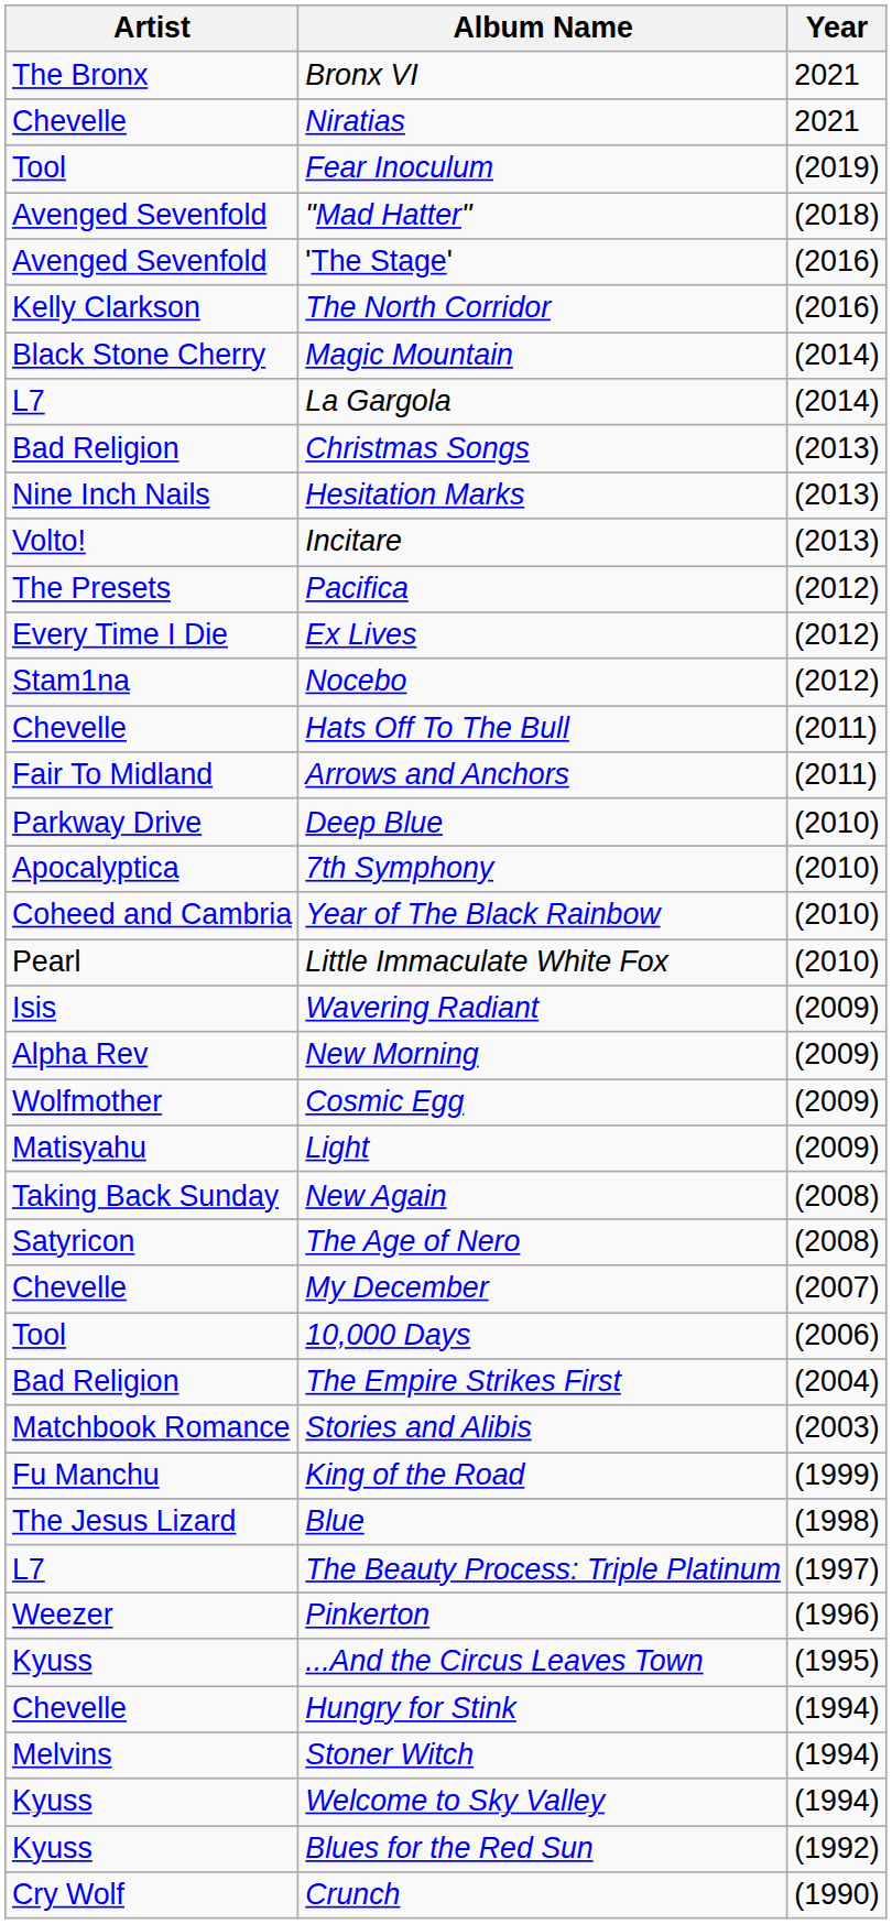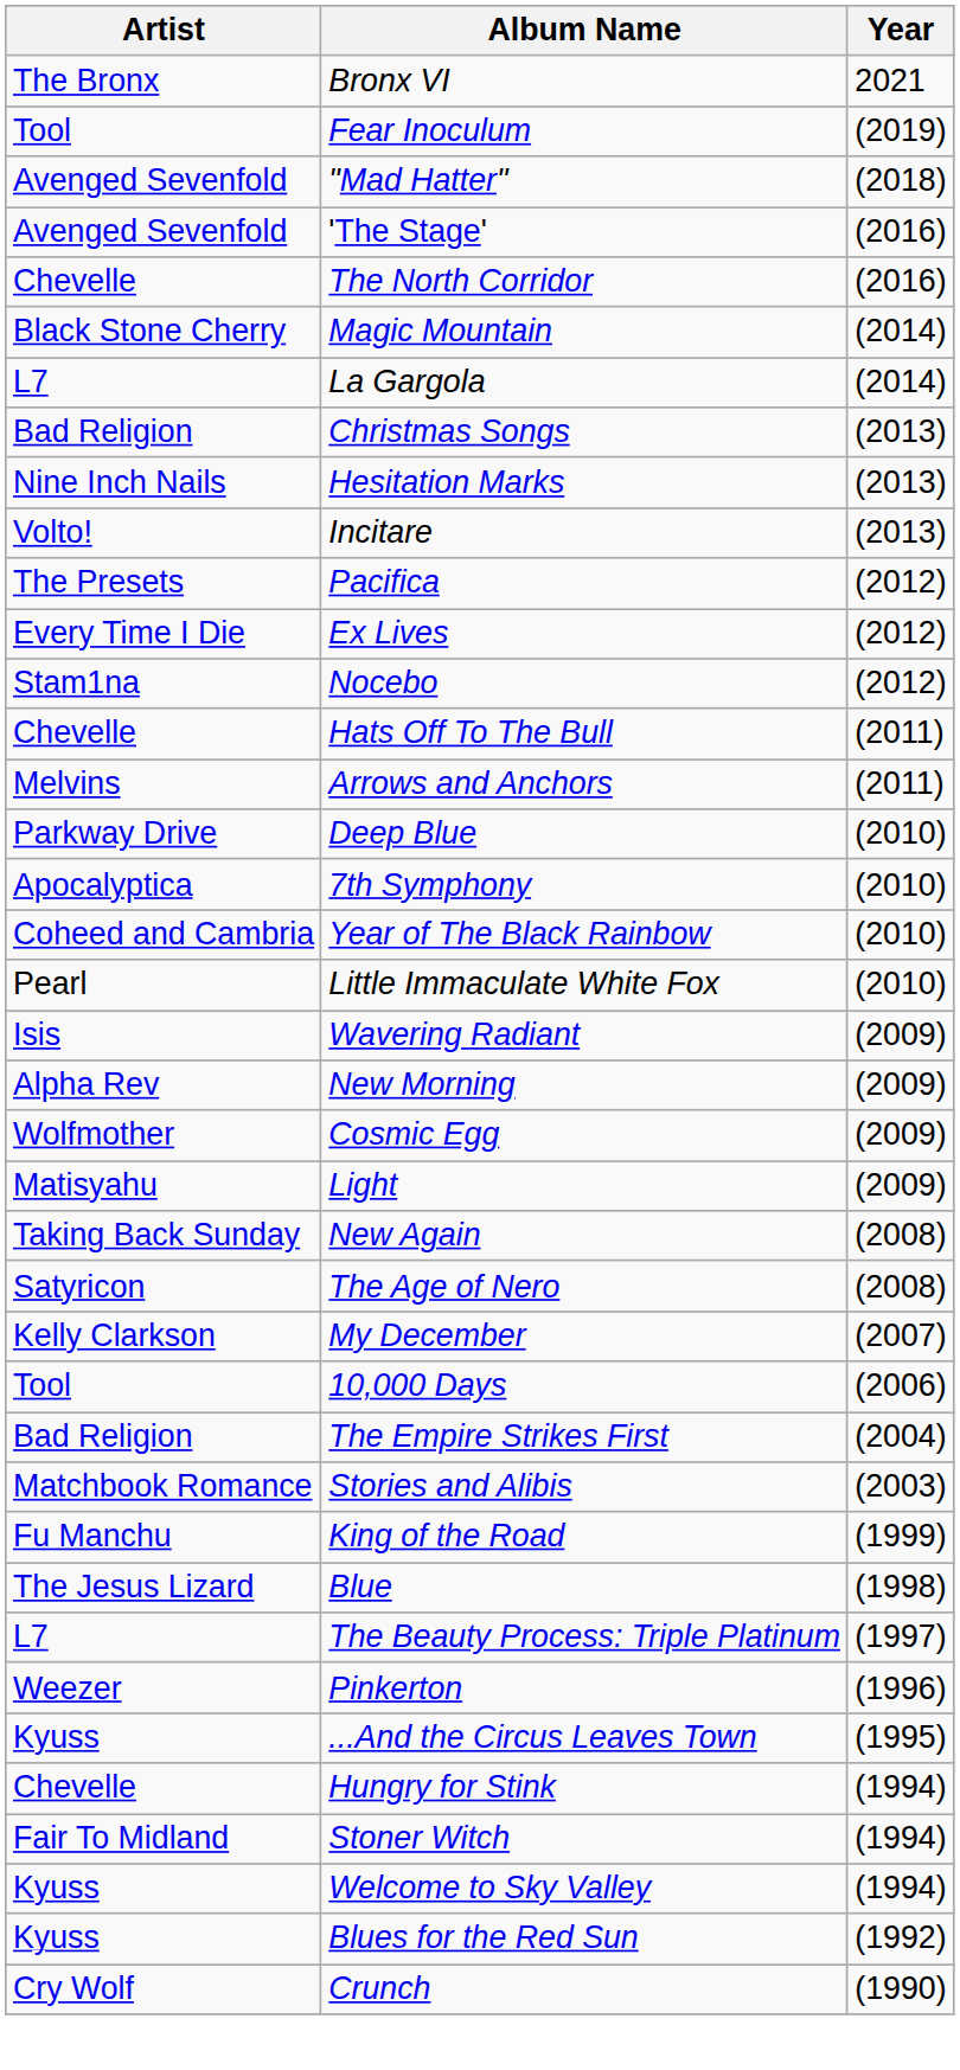 <table class="wikitable sortable" border="1">
 <tr>
 <th>Artist</th>
 <th>Album Name</th>
 <th>Year</th>
 </tr>
 <tr>
 <td><a href='#'>The Bronx</a></td>
 <td><em>Bronx VI</em></td>
-<td>2021</td>
-</tr>
-<tr>
-<td><a href='#'>Chevelle</a></td>
-<td><em><a href='#'>Niratias</a></em></td>
 <td>2021</td>
 </tr>
 <tr>
 <td><a href='#'>Tool</a></td>
 <td><em><a href='#'>Fear Inoculum</a></em></td>
 <td>(2019)</td>
 </tr>
 <tr>
 <td><a href='#'>Avenged Sevenfold</a></td>
 <td><em>"<a href='#'>Mad Hatter</a>"</em></td>
 <td>(2018)</td>
 </tr>
 <tr>
 <td><a href='#'>Avenged Sevenfold</a></td>
 <td>'<a href='#'>The Stage</a>'</td>
 <td>(2016)</td>
 </tr>
 <tr>
-<td><a href='#'>Kelly Clarkson</a></td>
+<td><a href='#'>Chevelle</a></td>
 <td><em><a href='#'>The North Corridor</a></em></td>
 <td>(2016)</td>
 </tr>
 <tr>
 <td><a href='#'>Black Stone Cherry</a></td>
 <td><em><a href='#'>Magic Mountain</a></em></td>
 <td>(2014)</td>
 </tr>
 <tr>
 <td><a href='#'>L7</a></td>
 <td><em>La Gargola</em></td>
 <td>(2014)</td>
 </tr>
 <tr>
 <td><a href='#'>Bad Religion</a></td>
 <td><em><a href='#'>Christmas Songs</a></em></td>
 <td>(2013)</td>
 </tr>
 <tr>
 <td><a href='#'>Nine Inch Nails</a></td>
 <td><em><a href='#'>Hesitation Marks</a></em></td>
 <td>(2013)</td>
 </tr>
 <tr>
 <td><a href='#'>Volto!</a></td>
 <td><em>Incitare</em></td>
 <td>(2013)</td>
 </tr>
 <tr>
 <td><a href='#'>The Presets</a></td>
 <td><em><a href='#'>Pacifica</a></em></td>
 <td>(2012)</td>
 </tr>
 <tr>
 <td><a href='#'>Every Time I Die</a></td>
 <td><em><a href='#'>Ex Lives</a></em></td>
 <td>(2012)</td>
 </tr>
 <tr>
 <td><a href='#'>Stam1na</a></td>
 <td><em><a href='#'>Nocebo</a></em></td>
 <td>(2012)</td>
 </tr>
 <tr>
 <td><a href='#'>Chevelle</a></td>
 <td><em><a href='#'>Hats Off To The Bull</a></em></td>
 <td>(2011)</td>
 </tr>
 <tr>
-<td><a href='#'>Fair To Midland</a></td>
+<td><a href='#'>Melvins</a></td>
 <td><em><a href='#'>Arrows and Anchors</a></em></td>
 <td>(2011)</td>
 </tr>
 <tr>
 <td><a href='#'>Parkway Drive</a></td>
 <td><em><a href='#'>Deep Blue</a></em></td>
 <td>(2010)</td>
 </tr>
 <tr>
 <td><a href='#'>Apocalyptica</a></td>
 <td><em><a href='#'>7th Symphony</a></em></td>
 <td>(2010)</td>
 </tr>
 <tr>
 <td><a href='#'>Coheed and Cambria</a></td>
 <td><em><a href='#'>Year of The Black Rainbow</a></em></td>
 <td>(2010)</td>
 </tr>
 <tr>
 <td>Pearl</td>
 <td><em>Little Immaculate White Fox</em></td>
 <td>(2010)</td>
 </tr>
 <tr>
 <td><a href='#'>Isis</a></td>
 <td><em><a href='#'>Wavering Radiant</a></em></td>
 <td>(2009)</td>
 </tr>
 <tr>
 <td><a href='#'>Alpha Rev</a></td>
 <td><em><a href='#'>New Morning</a></em></td>
 <td>(2009)</td>
 </tr>
 <tr>
 <td><a href='#'>Wolfmother</a></td>
 <td><em><a href='#'>Cosmic Egg</a></em></td>
 <td>(2009)</td>
 </tr>
 <tr>
 <td><a href='#'>Matisyahu</a></td>
 <td><em><a href='#'>Light</a></em></td>
 <td>(2009)</td>
 </tr>
 <tr>
 <td><a href='#'>Taking Back Sunday</a></td>
 <td><em><a href='#'>New Again</a></em></td>
 <td>(2008)</td>
 </tr>
 <tr>
 <td><a href='#'>Satyricon</a></td>
 <td><em><a href='#'>The Age of Nero</a></em></td>
 <td>(2008)</td>
 </tr>
 <tr>
-<td><a href='#'>Chevelle</a></td>
+<td><a href='#'>Kelly Clarkson</a></td>
 <td><em><a href='#'>My December</a></em></td>
 <td>(2007)</td>
 </tr>
 <tr>
 <td><a href='#'>Tool</a></td>
 <td><em><a href='#'>10,000 Days</a></em></td>
 <td>(2006)</td>
 </tr>
 <tr>
 <td><a href='#'>Bad Religion</a></td>
 <td><em><a href='#'>The Empire Strikes First</a></em></td>
 <td>(2004)</td>
 </tr>
 <tr>
 <td><a href='#'>Matchbook Romance</a></td>
 <td><em><a href='#'>Stories and Alibis</a></em></td>
 <td>(2003)</td>
 </tr>
 <tr>
 <td><a href='#'>Fu Manchu</a></td>
 <td><em><a href='#'>King of the Road</a></em></td>
 <td>(1999)</td>
 </tr>
 <tr>
 <td><a href='#'>The Jesus Lizard</a></td>
 <td><em><a href='#'>Blue</a></em></td>
 <td>(1998)</td>
 </tr>
 <tr>
 <td><a href='#'>L7</a></td>
 <td><em><a href='#'>The Beauty Process: Triple Platinum</a></em></td>
 <td>(1997)</td>
 </tr>
 <tr>
 <td><a href='#'>Weezer</a></td>
 <td><em><a href='#'>Pinkerton</a></em></td>
 <td>(1996)</td>
 </tr>
 <tr>
 <td><a href='#'>Kyuss</a></td>
 <td><em><a href='#'>...And the Circus Leaves Town</a></em></td>
 <td>(1995)</td>
 </tr>
 <tr>
 <td><a href='#'>Chevelle</a></td>
 <td><em><a href='#'>Hungry for Stink</a></em></td>
 <td>(1994)</td>
 </tr>
 <tr>
-<td><a href='#'>Melvins</a></td>
+<td><a href='#'>Fair To Midland</a></td>
 <td><em><a href='#'>Stoner Witch</a></em></td>
 <td>(1994)</td>
 </tr>
 <tr>
 <td><a href='#'>Kyuss</a></td>
 <td><em><a href='#'>Welcome to Sky Valley</a></em></td>
 <td>(1994)</td>
 </tr>
 <tr>
 <td><a href='#'>Kyuss</a></td>
 <td><em><a href='#'>Blues for the Red Sun</a></em></td>
 <td>(1992)</td>
 </tr>
 <tr>
 <td><a href='#'>Cry Wolf</a></td>
 <td><em><a href='#'>Crunch</a></em></td>
 <td>(1990)</td>
 </tr>
 </table>
